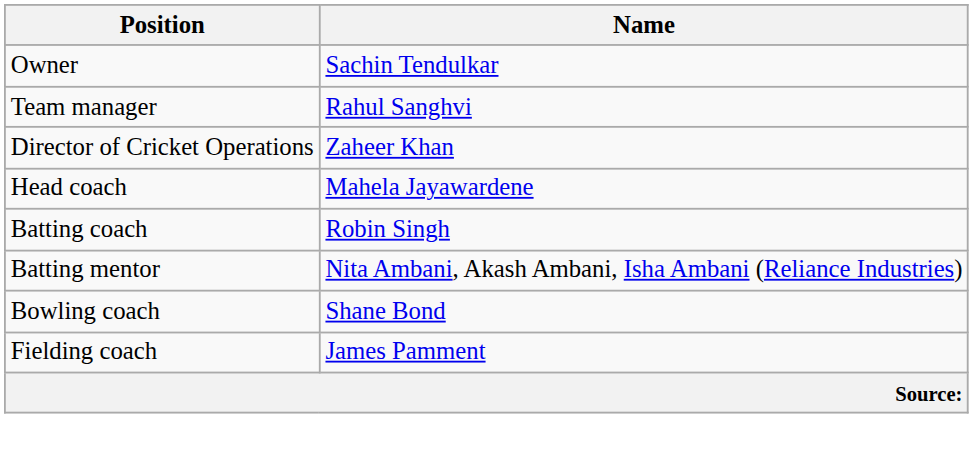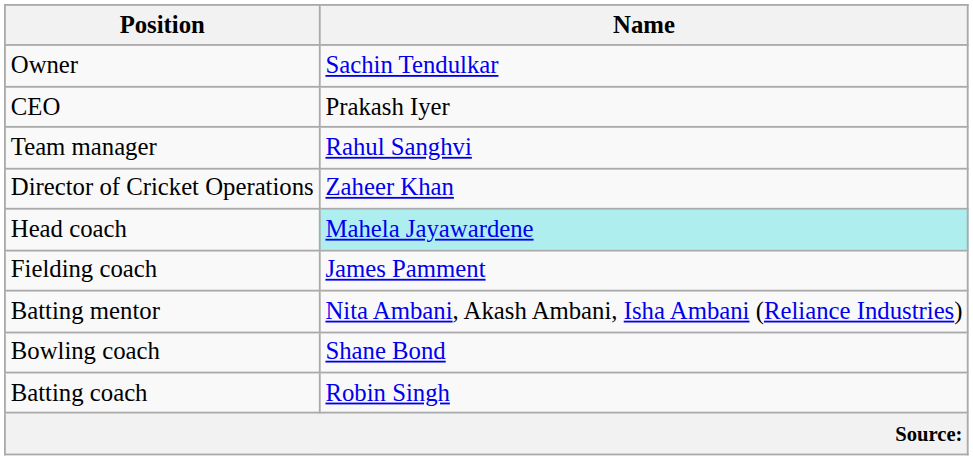 <table class="wikitable"  style="font-size:85%;">
 <tr>
 <th>Position</th>
 <th>Name</th>
 </tr>
 <tr>
 <td>Owner</td>
 <td><a href='#'>Sachin Tendulkar</a></td>
+</tr>
+<tr>
+<td>CEO</td>
+<td>Prakash Iyer</td>
 </tr>
 <tr>
 <td>Team manager</td>
 <td><a href='#'>Rahul Sanghvi</a></td>
 </tr>
 <tr>
 <td>Director of Cricket Operations</td>
 <td><a href='#'>Zaheer Khan</a></td>
 </tr>
 <tr>
 <td>Head coach</td>
-<td><a href='#'>Mahela Jayawardene</a></td>
+<td style="background: paleturquoise;"><a href='#'>Mahela Jayawardene</a></td>
 </tr>
 <tr>
-<td>Batting coach</td>
-<td><a href='#'>Robin Singh</a></td>
+<td>Fielding coach</td>
+<td><a href='#'>James Pamment</a></td>
 </tr>
 <tr>
 <td>Batting mentor</td>
 <td><a href='#'>Nita Ambani</a>, Akash Ambani, <a href='#'>Isha Ambani</a> (<a href='#'>Reliance Industries</a>)</td>
 </tr>
 <tr>
 <td>Bowling coach</td>
 <td><a href='#'>Shane Bond</a></td>
 </tr>
 <tr>
-<td>Fielding coach</td>
-<td><a href='#'>James Pamment</a></td>
+<td>Batting coach</td>
+<td><a href='#'>Robin Singh</a></td>
 </tr>
 <tr>
 <th colspan="2" style="text-align:right;"><small>Source:</small></th>
 </tr>
 </table>
